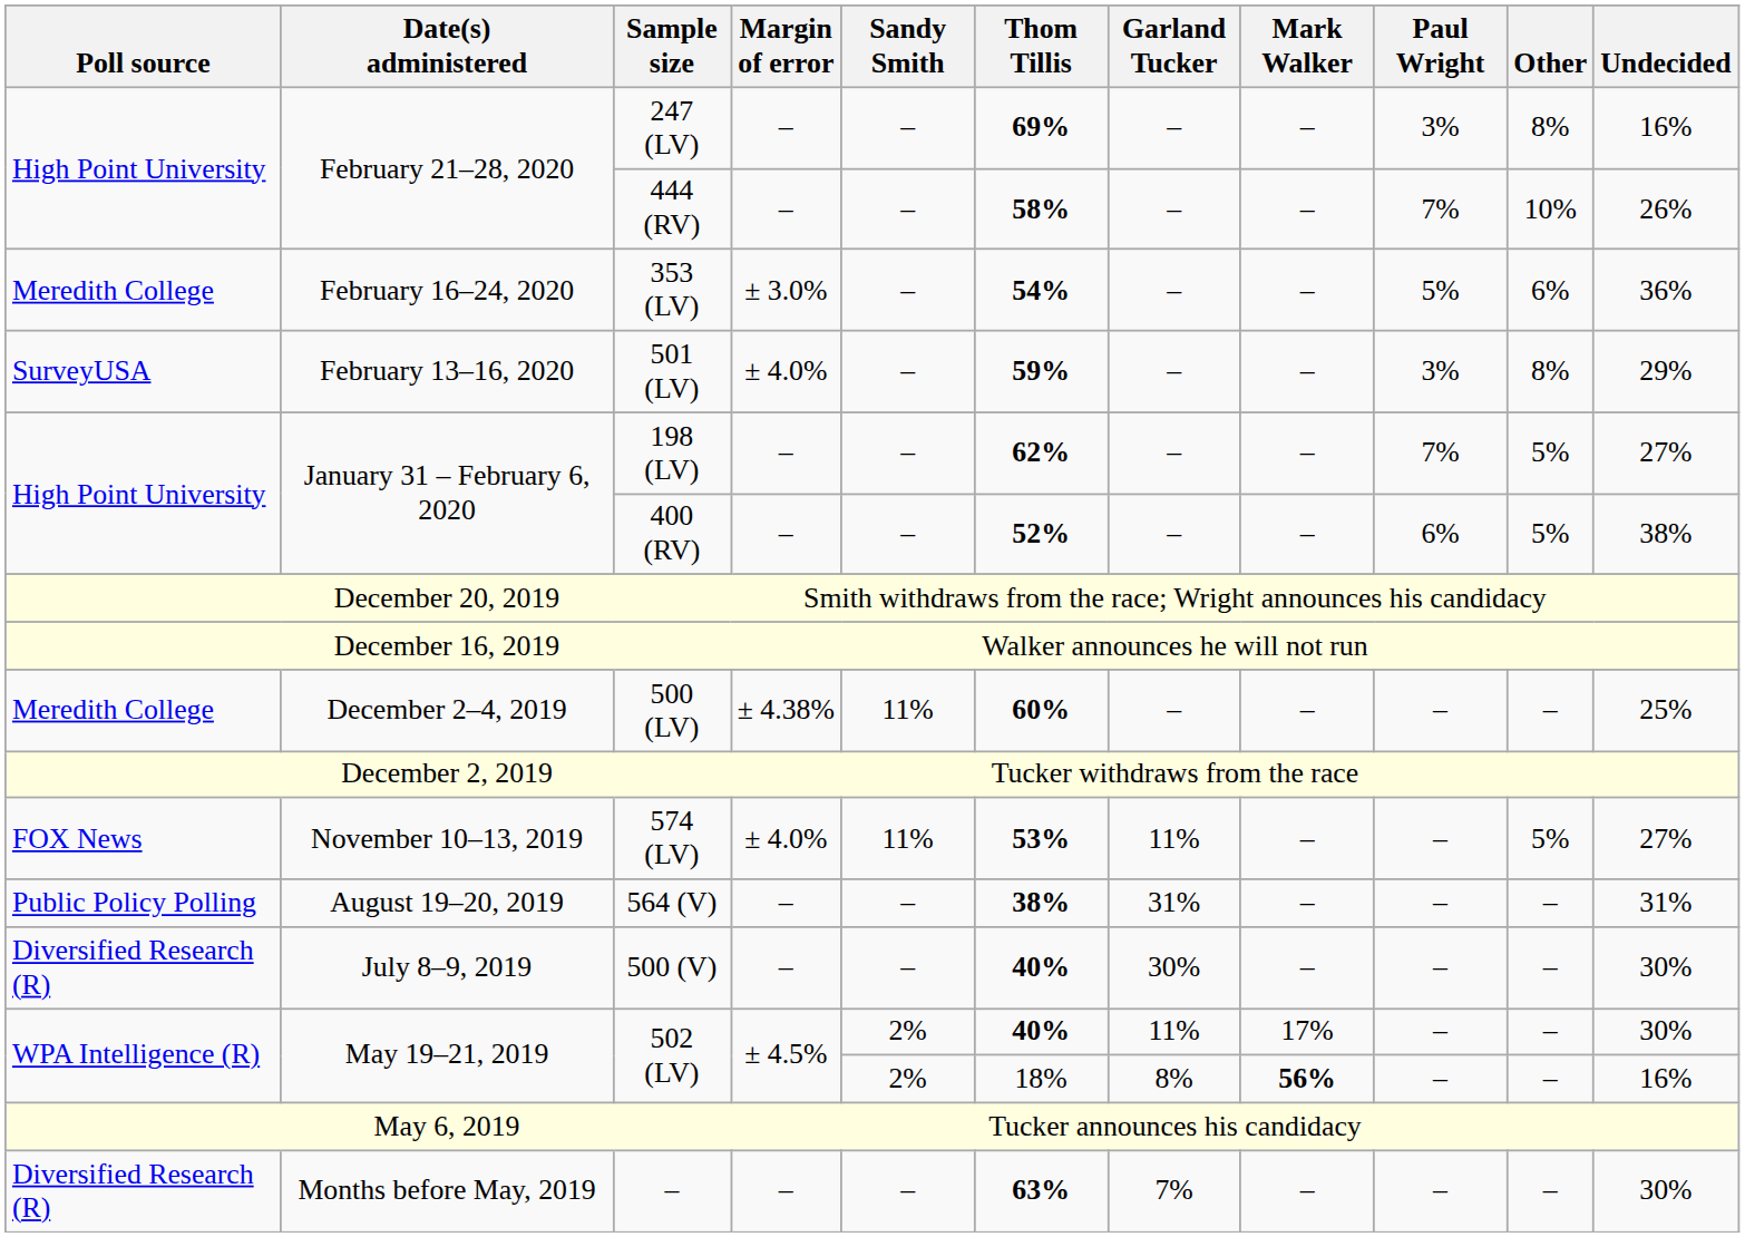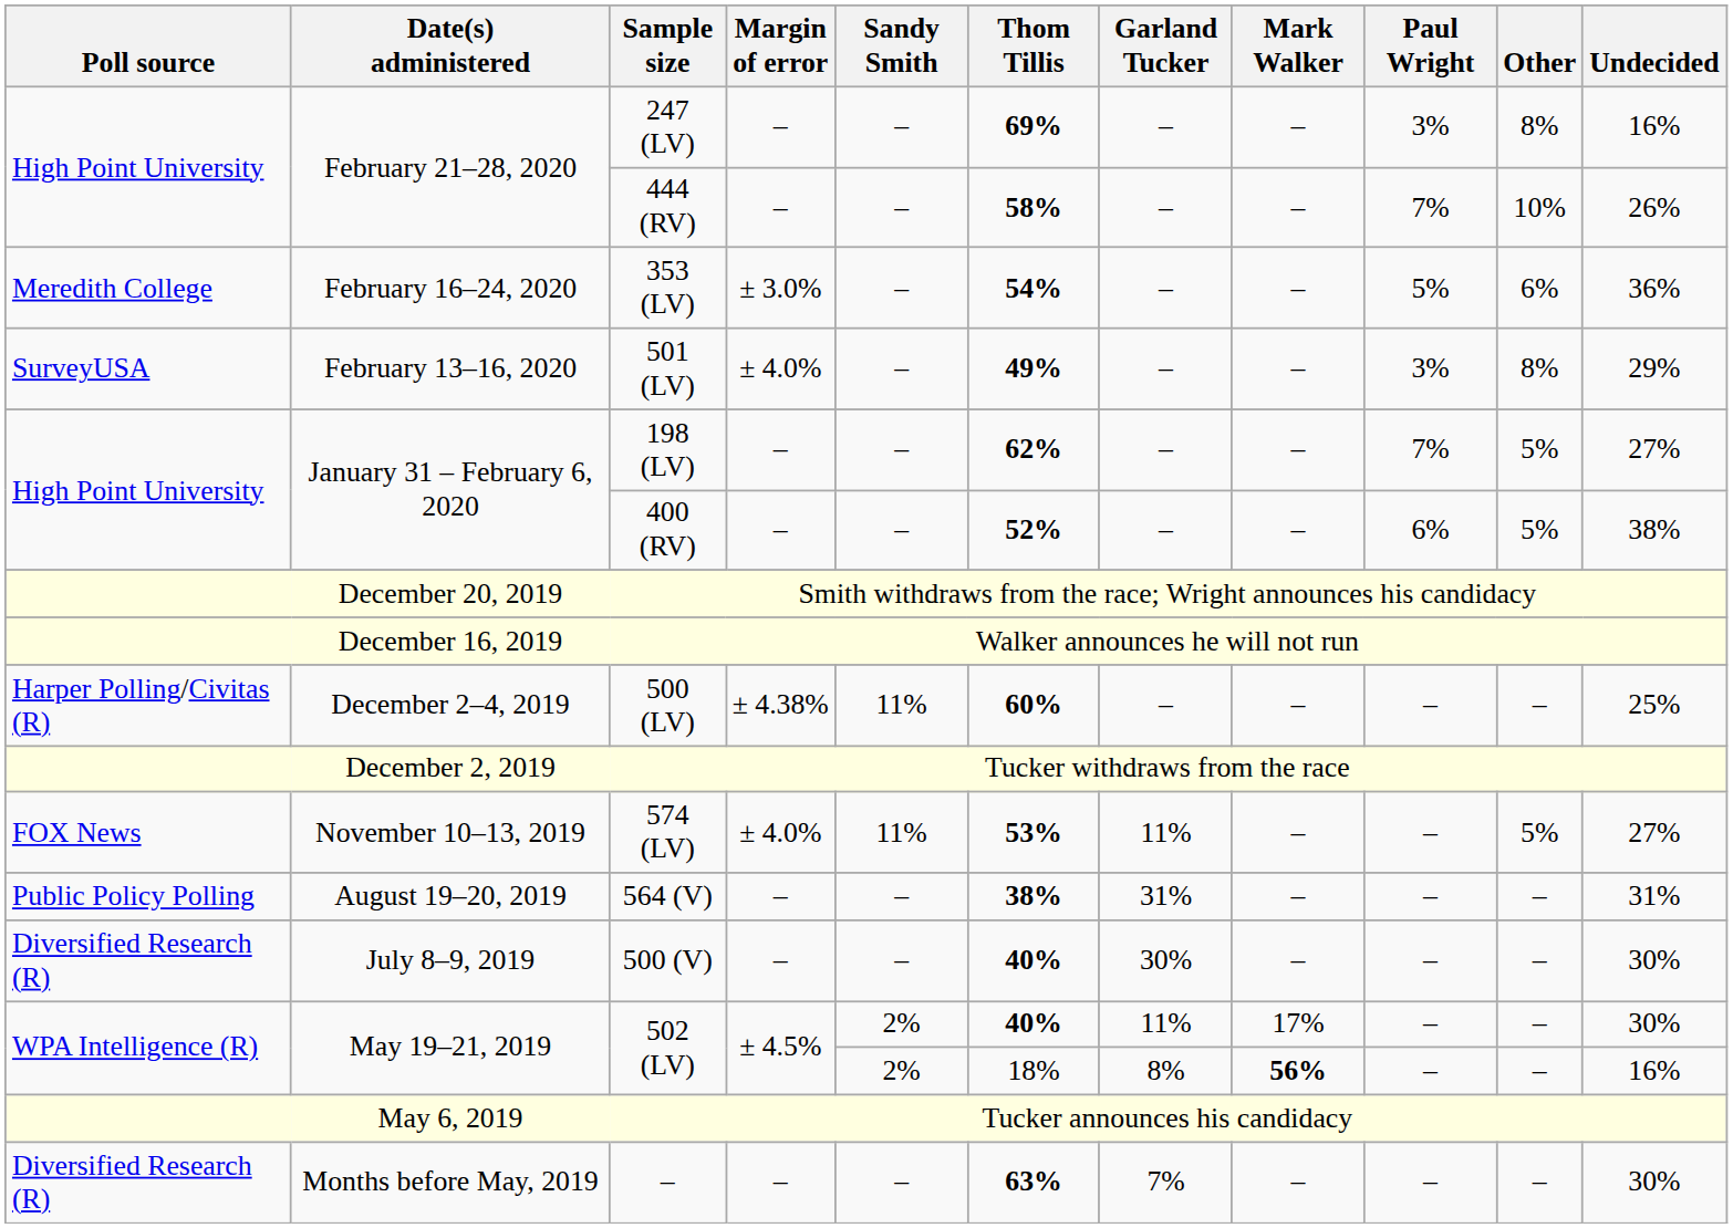 <table class="wikitable" style="font-size:90%;text-align:center;">
 <tr valign=bottom>
 <th>Poll source</th>
 <th>Date(s)<br>administered</th>
 <th>Sample<br>size</th>
 <th>Margin<br>of error</th>
 <th style="width:60px;">Sandy<br>Smith</th>
 <th style="width:60px;">Thom<br>Tillis</th>
 <th style="width:60px;">Garland<br>Tucker</th>
 <th style="width:60px;">Mark<br>Walker</th>
 <th style="width:60px;">Paul<br>Wright</th>
 <th>Other</th>
 <th>Undecided</th>
 </tr>
 <tr>
 <td rowspan=2 style="text-align:left;"><a href='#'>High Point University</a></td>
 <td rowspan=2>February 21–28, 2020</td>
 <td>247 (LV)</td>
 <td>–</td>
 <td>–</td>
 <td><strong>69%</strong></td>
 <td>–</td>
 <td>–</td>
 <td>3%</td>
 <td>8%</td>
 <td>16%</td>
 </tr>
 <tr>
 <td>444 (RV)</td>
 <td>–</td>
 <td>–</td>
 <td><strong>58%</strong></td>
 <td>–</td>
 <td>–</td>
 <td>7%</td>
 <td>10%</td>
 <td>26%</td>
 </tr>
 <tr>
 <td style="text-align:left;"><a href='#'>Meredith College</a></td>
 <td>February 16–24, 2020</td>
 <td>353 (LV)</td>
 <td>± 3.0%</td>
 <td>–</td>
 <td><strong>54%</strong></td>
 <td>–</td>
 <td>–</td>
 <td>5%</td>
 <td>6%</td>
 <td>36%</td>
 </tr>
 <tr>
 <td style="text-align:left;"><a href='#'>SurveyUSA</a></td>
 <td>February 13–16, 2020</td>
 <td>501 (LV)</td>
 <td>± 4.0%</td>
 <td>–</td>
-<td><strong>59%</strong></td>
+<td><strong>49%</strong></td>
 <td>–</td>
 <td>–</td>
 <td>3%</td>
 <td>8%</td>
 <td>29%</td>
 </tr>
 <tr>
 <td rowspan=2 style="text-align:left;"><a href='#'>High Point University</a></td>
 <td rowspan=2>January 31 – February 6, 2020</td>
 <td>198 (LV)</td>
 <td>–</td>
 <td>–</td>
 <td><strong>62%</strong></td>
 <td>–</td>
 <td>–</td>
 <td>7%</td>
 <td>5%</td>
 <td>27%</td>
 </tr>
 <tr>
 <td>400 (RV)</td>
 <td>–</td>
 <td>–</td>
 <td><strong>52%</strong></td>
 <td>–</td>
 <td>–</td>
 <td>6%</td>
 <td>5%</td>
 <td>38%</td>
 </tr>
 <tr style="background:lightyellow;">
 <td style="border-right-style:hidden;"></td>
 <td style="border-right-style:hidden;">December 20, 2019</td>
 <td colspan="10">Smith withdraws from the race; Wright announces his candidacy</td>
 </tr>
 <tr style="background:lightyellow;">
 <td style="border-right-style:hidden;"></td>
 <td style="border-right-style:hidden;">December 16, 2019</td>
 <td colspan="10">Walker announces he will not run</td>
 </tr>
 <tr>
-<td style="text-align:left;"><a href='#'>Meredith College</a></td>
+<td style="text-align:left;"><a href='#'>Harper Polling</a>/<a href='#'>Civitas (R)</a></td>
 <td>December 2–4, 2019</td>
 <td>500 (LV)</td>
 <td>± 4.38%</td>
 <td>11%</td>
 <td><strong>60%</strong></td>
 <td>–</td>
 <td>–</td>
 <td>–</td>
 <td>–</td>
 <td>25%</td>
 </tr>
 <tr style="background:lightyellow;">
 <td style="border-right-style:hidden;"></td>
 <td style="border-right-style:hidden;">December 2, 2019</td>
 <td colspan="10">Tucker withdraws from the race</td>
 </tr>
 <tr>
 <td style="text-align:left;"><a href='#'>FOX News</a></td>
 <td>November 10–13, 2019</td>
 <td>574 (LV)</td>
 <td>± 4.0%</td>
 <td>11%</td>
 <td><strong>53%</strong></td>
 <td>11%</td>
 <td>–</td>
 <td>–</td>
 <td>5%</td>
 <td>27%</td>
 </tr>
 <tr>
 <td style="text-align:left;"><a href='#'>Public Policy Polling</a></td>
 <td>August 19–20, 2019</td>
 <td>564 (V)</td>
 <td>–</td>
 <td>–</td>
 <td><strong>38%</strong></td>
 <td>31%</td>
 <td>–</td>
 <td>–</td>
 <td>–</td>
 <td>31%</td>
 </tr>
 <tr>
 <td style="text-align:left;"><a href='#'>Diversified Research (R)</a></td>
 <td>July 8–9, 2019</td>
 <td>500 (V)</td>
 <td>–</td>
 <td>–</td>
 <td><strong>40%</strong></td>
 <td>30%</td>
 <td>–</td>
 <td>–</td>
 <td>–</td>
 <td>30%</td>
 </tr>
 <tr>
 <td rowspan=2 style="text-align:left;"><a href='#'>WPA Intelligence (R)</a></td>
 <td rowspan=2>May 19–21, 2019</td>
 <td rowspan=2>502 (LV)</td>
 <td rowspan=2>± 4.5%</td>
 <td>2%</td>
 <td><strong>40%</strong></td>
 <td>11%</td>
 <td>17%</td>
 <td>–</td>
 <td>–</td>
 <td>30%</td>
 </tr>
 <tr>
 <td>2%</td>
 <td>18%</td>
 <td>8%</td>
 <td><strong>56%</strong></td>
 <td>–</td>
 <td>–</td>
 <td>16%</td>
 </tr>
 <tr style="background:lightyellow;">
 <td style="border-right-style:hidden;"></td>
 <td style="border-right-style:hidden;">May 6, 2019</td>
 <td colspan="10">Tucker announces his candidacy</td>
 </tr>
 <tr>
 <td style="text-align:left;"><a href='#'>Diversified Research (R)</a></td>
 <td>Months before May, 2019</td>
 <td>–</td>
 <td>–</td>
 <td>–</td>
 <td><strong>63%</strong></td>
 <td>7%</td>
 <td>–</td>
 <td>–</td>
 <td>–</td>
 <td>30%</td>
 </tr>
 </table>
